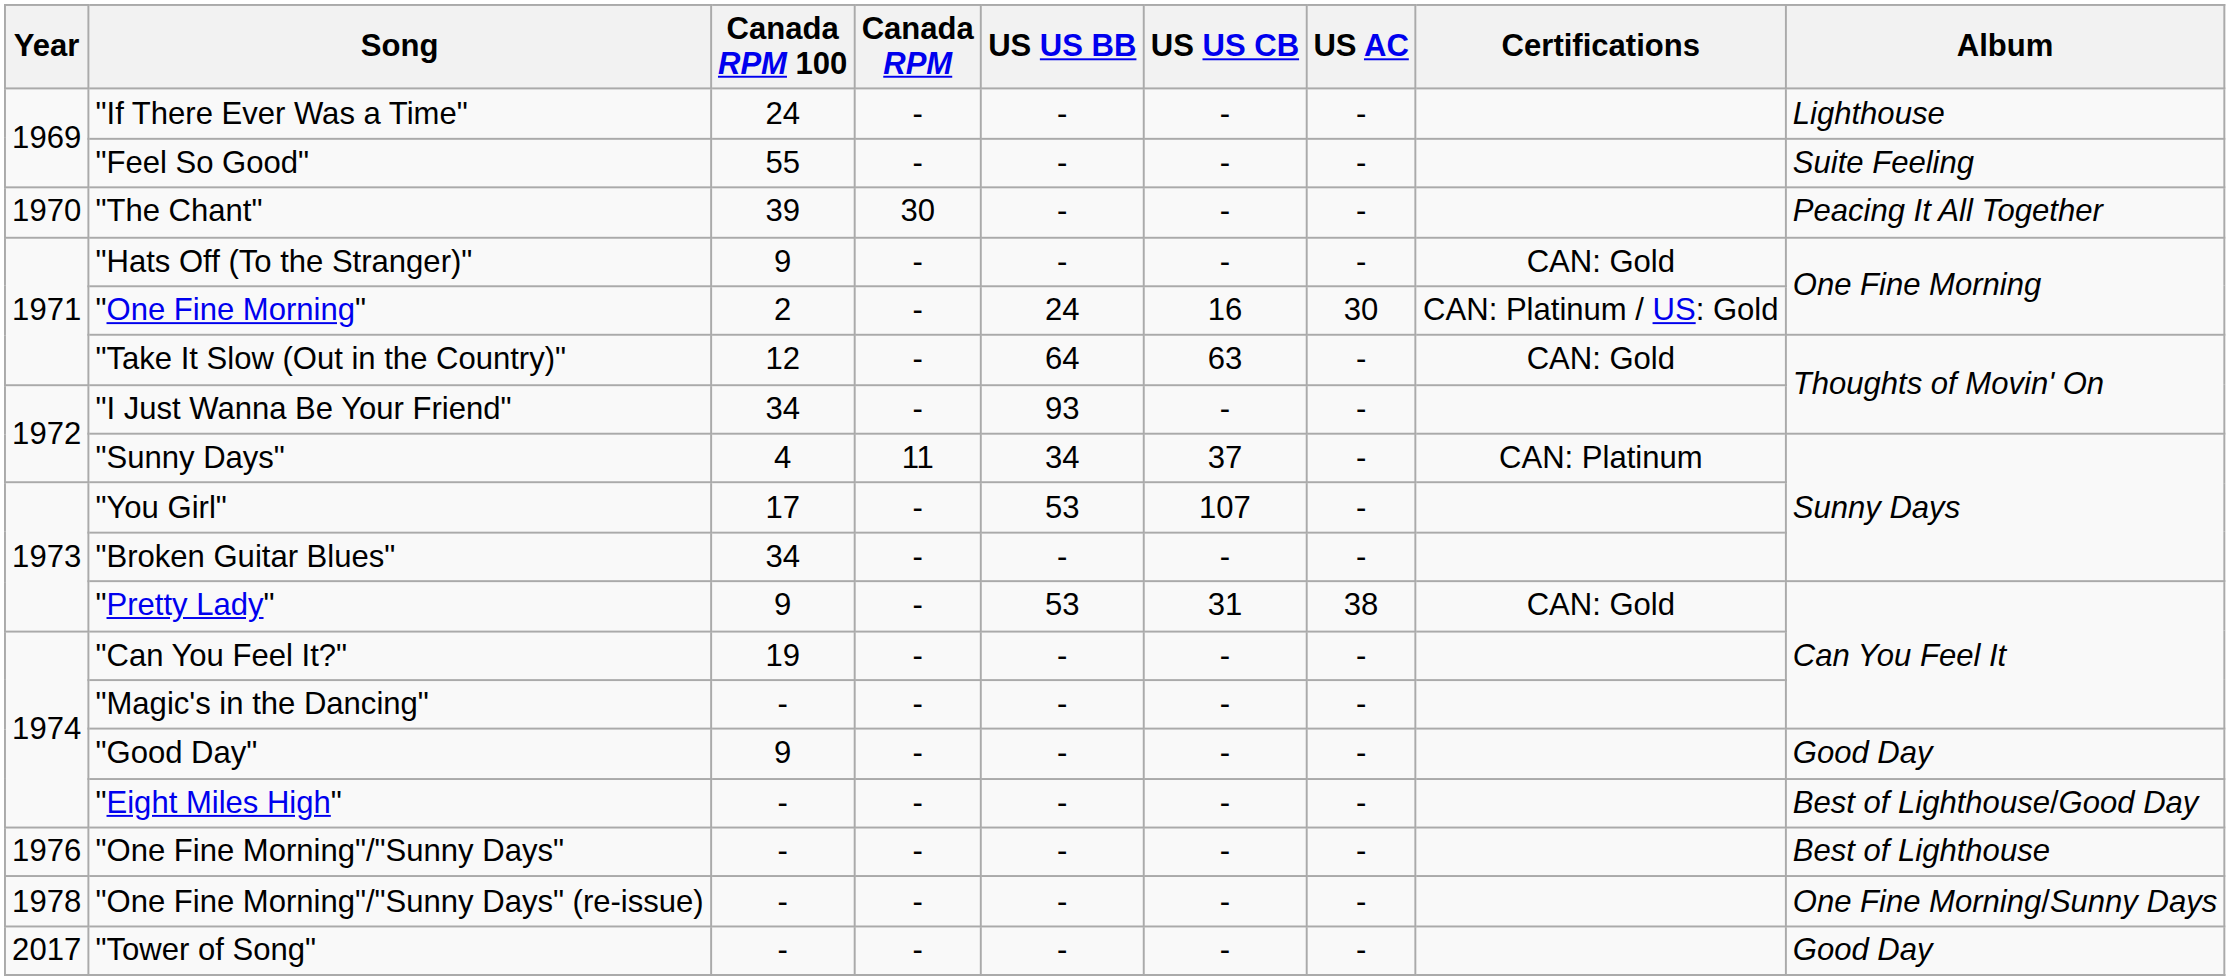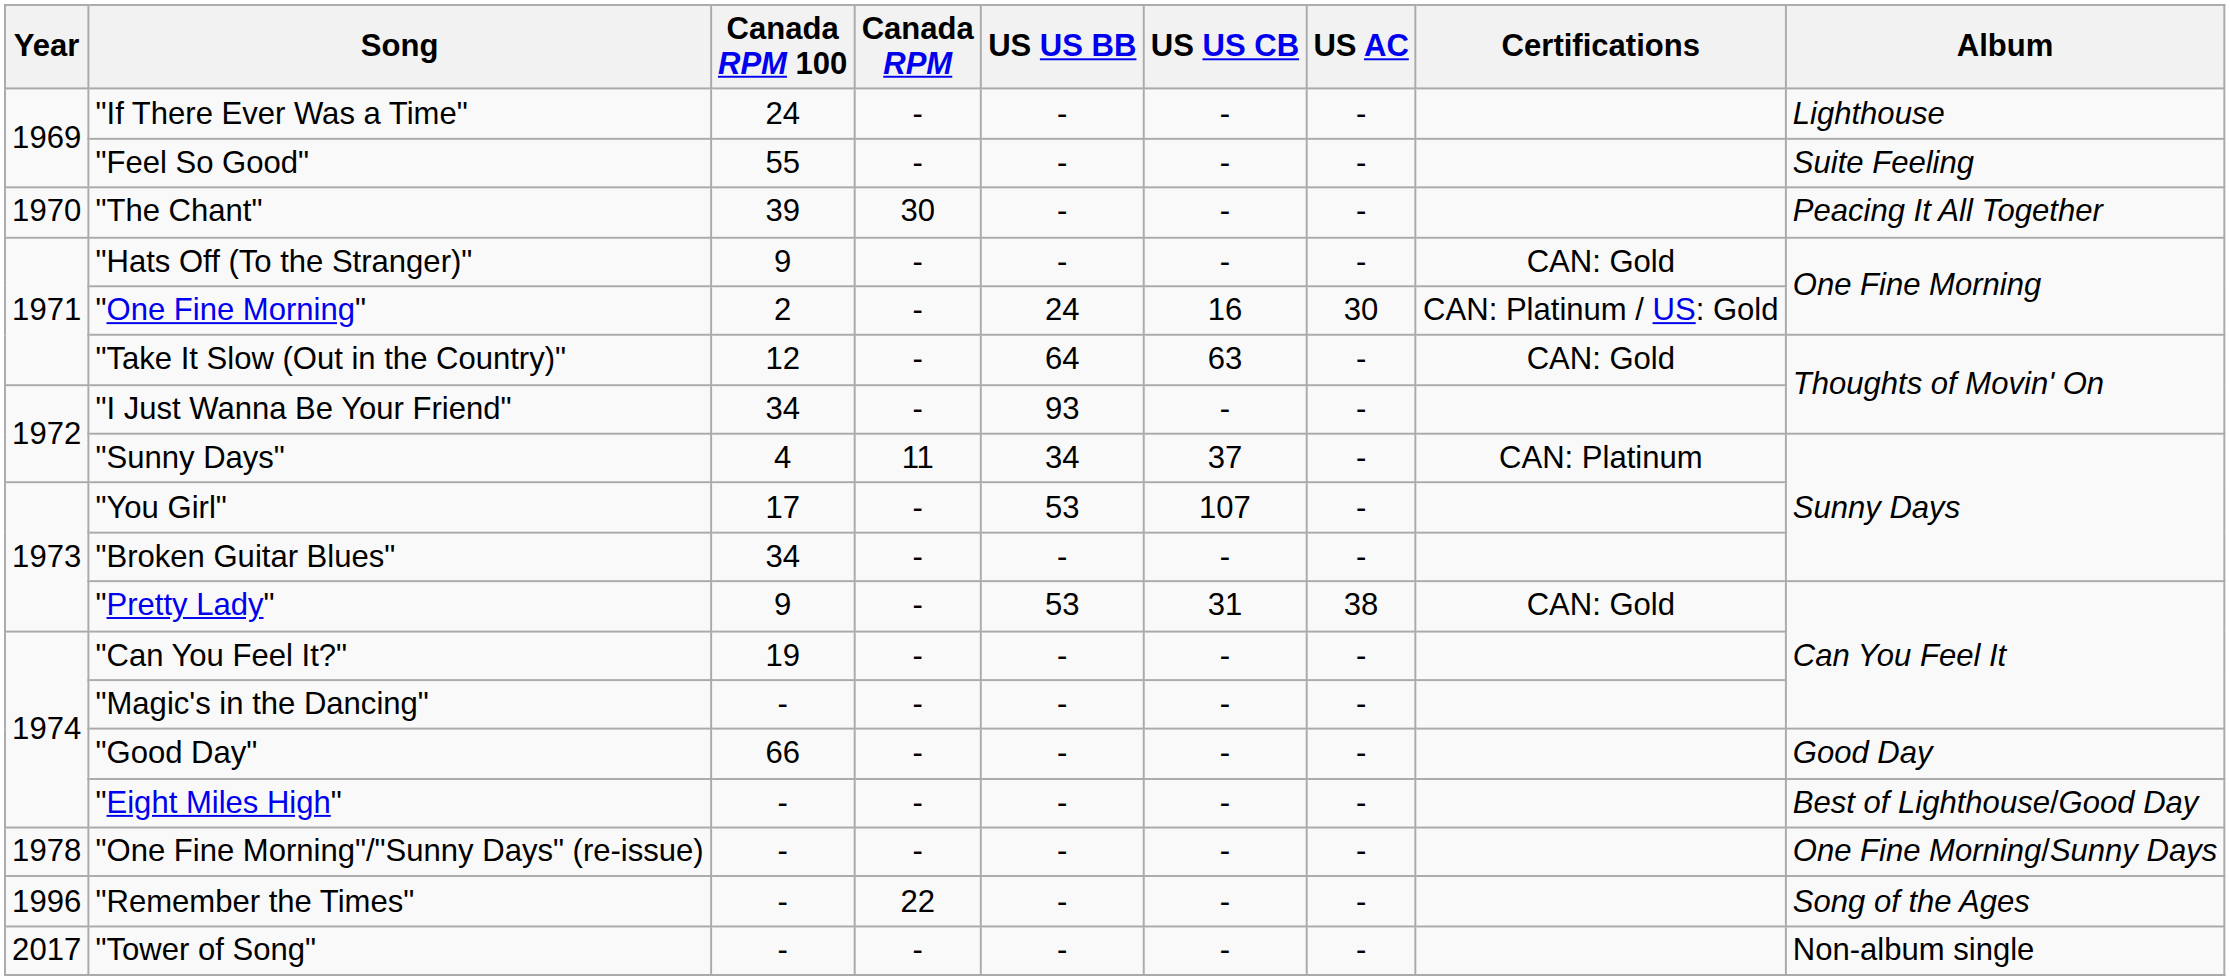 <table class="wikitable">
 <tr>
 <th align="left" valign="center">Year</th>
 <th align="left" valign="center">Song</th>
 <th align="left" valign="center">Canada<br> <em><a href='#'>RPM</a></em> 100</th>
 <th align="left" valign="center">Canada<br> <em><a href='#'>RPM</a></em></th>
 <th align="center" valign="center">US <a href='#'>US BB</a></th>
 <th align="center" valign="center">US <a href='#'>US CB</a></th>
 <th align="center" valign="center">US <a href='#'>AC</a></th>
 <th align="center" valign="center">Certifications</th>
 <th align="left" valign="center">Album</th>
 </tr>
 <tr>
 <td rowspan="2">1969</td>
 <td align="left" valign="center">"If There Ever Was a Time"</td>
 <td align="center" valign="center">24</td>
 <td align="center" valign="center">-</td>
 <td align="center" valign="center">-</td>
 <td align="center" valign="center">-</td>
 <td align="center" valign="center">-</td>
 <td align="center" valign="center"></td>
 <td align=left valign=center rowspan=1><em>Lighthouse</em></td>
 </tr>
 <tr>
 <td align="left" valign="center">"Feel So Good"</td>
 <td align="center" valign="center">55</td>
 <td align="center" valign="center">-</td>
 <td align="center" valign="center">-</td>
 <td align="center" valign="center">-</td>
 <td align="center" valign="center">-</td>
 <td align="center" valign="center"></td>
 <td align=left valign=center rowspan=1><em>Suite Feeling</em></td>
 </tr>
 <tr>
 <td rowspan="1">1970</td>
 <td align="left" valign="center">"The Chant"</td>
 <td align="center" valign="center">39</td>
 <td align="center" valign="center">30</td>
 <td align="center" valign="center">-</td>
 <td align="center" valign="center">-</td>
 <td align="center" valign="center">-</td>
 <td align="center" valign="center"></td>
 <td align=left valign=center rowspan=1><em>Peacing It All Together</em></td>
 </tr>
 <tr>
 <td rowspan="3">1971</td>
 <td align="left" valign="center">"Hats Off (To the Stranger)"</td>
 <td align="center" valign="center">9</td>
 <td align="center" valign="center">-</td>
 <td align="center" valign="center">-</td>
 <td align="center" valign="center">-</td>
 <td align="center" valign="center">-</td>
 <td align="center" valign="center">CAN: Gold</td>
 <td align=left valign=center rowspan=2><em>One Fine Morning</em></td>
 </tr>
 <tr>
 <td align="left" valign="center">"<a href='#'>One Fine Morning</a>"</td>
 <td align="center" valign="center">2</td>
 <td align="center" valign="center">-</td>
 <td align="center" valign="center">24</td>
 <td align="center" valign="center">16</td>
 <td align="center" valign="center">30</td>
 <td align="center" valign="center">CAN: Platinum / <a href='#'>US</a>: Gold</td>
 </tr>
 <tr>
 <td align="left" valign="center">"Take It Slow (Out in the Country)"</td>
 <td align="center" valign="center">12</td>
 <td align="center" valign="center">-</td>
 <td align="center" valign="center">64</td>
 <td align="center" valign="center">63</td>
 <td align="center" valign="center">-</td>
 <td align="center" valign="center">CAN: Gold</td>
 <td align=left valign=center rowspan=2><em>Thoughts of Movin' On</em></td>
 </tr>
 <tr>
 <td rowspan="2">1972</td>
 <td align="left" valign="center">"I Just Wanna Be Your Friend"</td>
 <td align="center" valign="center">34</td>
 <td align="center" valign="center">-</td>
 <td align="center" valign="center">93</td>
 <td align="center" valign="center">-</td>
 <td align="center" valign="center">-</td>
 <td align="center" valign="center"></td>
 </tr>
 <tr>
 <td align="left" valign="center">"Sunny Days"</td>
 <td align="center" valign="center">4</td>
 <td align="center" valign="center">11</td>
 <td align="center" valign="center">34</td>
 <td align="center" valign="center">37</td>
 <td align="center" valign="center">-</td>
 <td align="center" valign="center">CAN: Platinum</td>
 <td align=left valign=center rowspan=3><em>Sunny Days</em></td>
 </tr>
 <tr>
 <td rowspan="3">1973</td>
 <td align="left" valign="center">"You Girl"</td>
 <td align="center" valign="center">17</td>
 <td align="center" valign="center">-</td>
 <td align="center" valign="center">53</td>
 <td align="center" valign="center">107</td>
 <td align="center" valign="center">-</td>
 <td align="center" valign="center"></td>
 </tr>
 <tr>
 <td align="left" valign="center">"Broken Guitar Blues"</td>
 <td align="center" valign="center">34</td>
 <td align="center" valign="center">-</td>
 <td align="center" valign="center">-</td>
 <td align="center" valign="center">-</td>
 <td align="center" valign="center">-</td>
 <td align="center" valign="center"></td>
 </tr>
 <tr>
 <td align="left" valign="center">"<a href='#'>Pretty Lady</a>" </td>
 <td align="center" valign="center">9</td>
 <td align="center" valign="center">-</td>
 <td align="center" valign="center">53</td>
 <td align="center" valign="center">31</td>
 <td align="center" valign="center">38</td>
 <td align="center" valign="center">CAN: Gold</td>
 <td align=left valign=center rowspan=3><em>Can You Feel It</em></td>
 </tr>
 <tr>
 <td rowspan="4">1974</td>
 <td align="left" valign="center">"Can You Feel It?"</td>
 <td align="center" valign="center">19</td>
 <td align="center" valign="center">-</td>
 <td align="center" valign="center">-</td>
 <td align="center" valign="center">-</td>
 <td align="center" valign="center">-</td>
 <td align="center" valign="center"></td>
 </tr>
 <tr>
 <td align="left" valign="center">"Magic's in the Dancing"</td>
 <td align="center" valign="center">-</td>
 <td align="center" valign="center">-</td>
 <td align="center" valign="center">-</td>
 <td align="center" valign="center">-</td>
 <td align="center" valign="center">-</td>
 <td align="center" valign="center"></td>
 </tr>
 <tr>
 <td align="left" valign="center">"Good Day"</td>
-<td align="center" valign="center">9</td>
+<td align="center" valign="center">66</td>
 <td align="center" valign="center">-</td>
 <td align="center" valign="center">-</td>
 <td align="center" valign="center">-</td>
 <td align="center" valign="center">-</td>
 <td align="center" valign="center"></td>
 <td align=left valign=center rowspan=1><em>Good Day</em></td>
 </tr>
 <tr>
 <td align="left" valign="center">"<a href='#'>Eight Miles High</a>"</td>
 <td align="center" valign="center">-</td>
 <td align="center" valign="center">-</td>
 <td align="center" valign="center">-</td>
 <td align="center" valign="center">-</td>
 <td align="center" valign="center">-</td>
 <td align="center" valign="center"></td>
 <td align=left valign=center rowspan=1><em>Best of Lighthouse</em>/<em>Good Day</em></td>
 </tr>
 <tr>
-<td rowspan="1">1976</td>
-<td align="left" valign="center">"One Fine Morning"/"Sunny Days"</td>
-<td align="center" valign="center">-</td>
-<td align="center" valign="center">-</td>
-<td align="center" valign="center">-</td>
-<td align="center" valign="center">-</td>
-<td align="center" valign="center">-</td>
-<td align="center" valign="center"></td>
-<td align=left valign=center rowspan=1><em>Best of Lighthouse</em></td>
-</tr>
-<tr>
 <td rowspan="1">1978</td>
 <td align="left" valign="center">"One Fine Morning"/"Sunny Days" (re-issue)</td>
 <td align="center" valign="center">-</td>
 <td align="center" valign="center">-</td>
 <td align="center" valign="center">-</td>
 <td align="center" valign="center">-</td>
 <td align="center" valign="center">-</td>
 <td align="center" valign="center"></td>
 <td align=left valign=center rowspan=1><em>One Fine Morning</em>/<em>Sunny Days</em></td>
 </tr>
 <tr>
+<td align="left" valign="center">1996</td>
+<td align="left" valign="center">"Remember the Times"</td>
+<td align="center" valign="center">-</td>
+<td align="center" valign="center">22</td>
+<td align="center" valign="center">-</td>
+<td align="center" valign="center">-</td>
+<td align="center" valign="center">-</td>
+<td align="center" valign="center"></td>
+<td align=left valign=center rowspan=1><em>Song of the Ages</em></td>
+</tr>
+<tr>
 <td align="left" valign="center">2017</td>
 <td align="left" valign="center">"Tower of Song"</td>
 <td align="center" valign="center">-</td>
 <td align="center" valign="center">-</td>
 <td align="center" valign="center">-</td>
 <td align="center" valign="center">-</td>
 <td align="center" valign="center">-</td>
 <td align="center" valign="center"></td>
-<td align=left valign=center rowspan=1><em>Good Day</em></td>
+<td align=left valign=center rowspan=1>Non-album single</td>
 </tr>
 <tr>
 </tr>
 </table>
